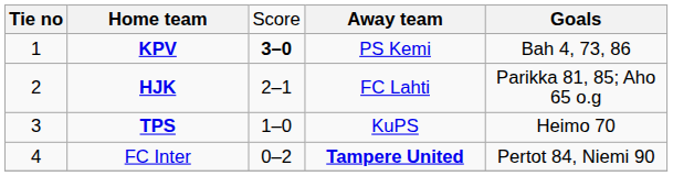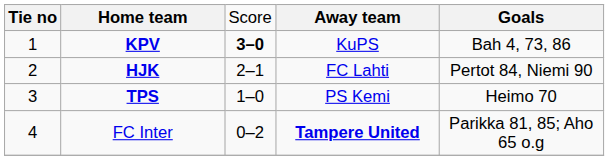 <table class="wikitable" style="text-align:center">
 <tr>
 <th>Tie no</th>
 <th style="width:150px;">Home team</th>
 <td>Score</td>
 <th style="width:150px;">Away team</th>
 <th style="width:150px;">Goals</th>
 </tr>
 <tr>
 <td>1</td>
 <td><strong><a href='#'>KPV</a></strong></td>
 <td><strong>3–0</strong></td>
-<td><a href='#'>PS Kemi</a></td>
+<td><a href='#'>KuPS</a></td>
 <td>Bah 4, 73, 86</td>
 </tr>
 <tr>
 <td>2</td>
 <td><strong><a href='#'>HJK</a></strong></td>
 <td>2–1</td>
 <td><a href='#'>FC Lahti</a></td>
-<td>Parikka 81, 85; Aho 65 o.g</td>
+<td>Pertot 84, Niemi 90</td>
 </tr>
 <tr>
 <td>3</td>
 <td><strong><a href='#'>TPS</a></strong></td>
 <td>1–0</td>
-<td><a href='#'>KuPS</a></td>
+<td><a href='#'>PS Kemi</a></td>
 <td>Heimo 70</td>
 </tr>
 <tr>
 <td>4</td>
 <td><a href='#'>FC Inter</a></td>
 <td>0–2</td>
 <td><strong><a href='#'>Tampere United</a></strong></td>
-<td>Pertot 84, Niemi 90</td>
+<td>Parikka 81, 85; Aho 65 o.g</td>
 </tr>
 <tr>
 </tr>
 </table>
